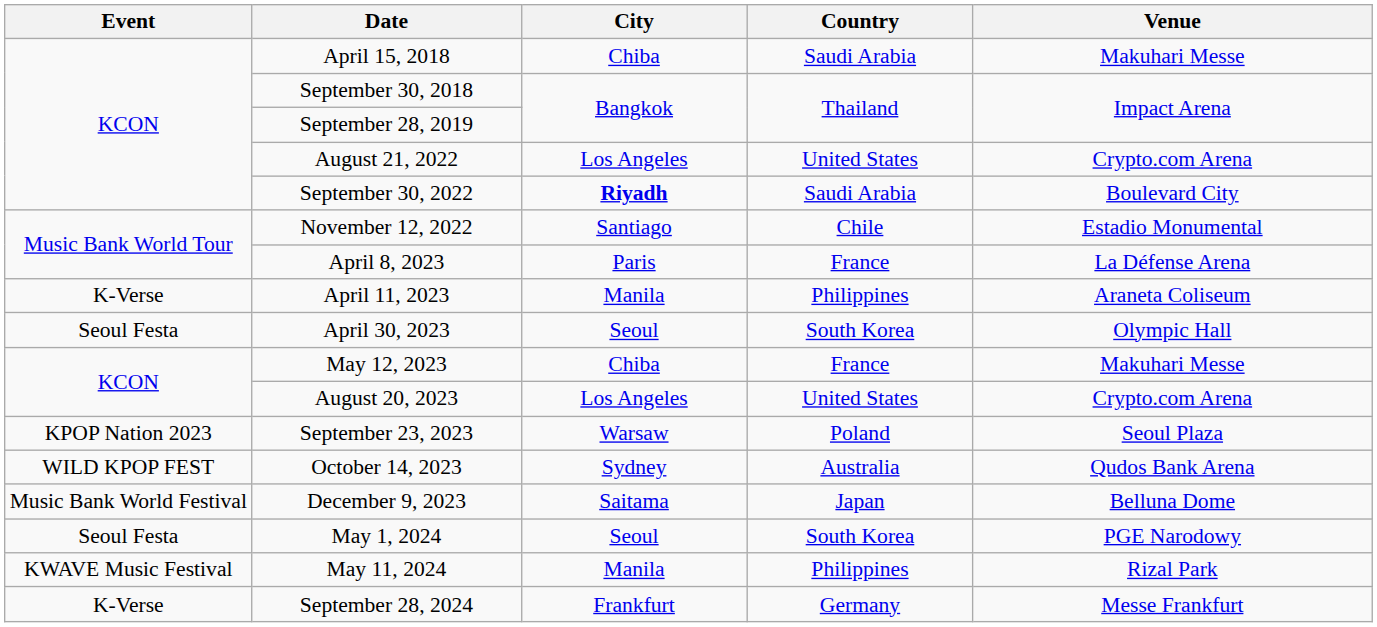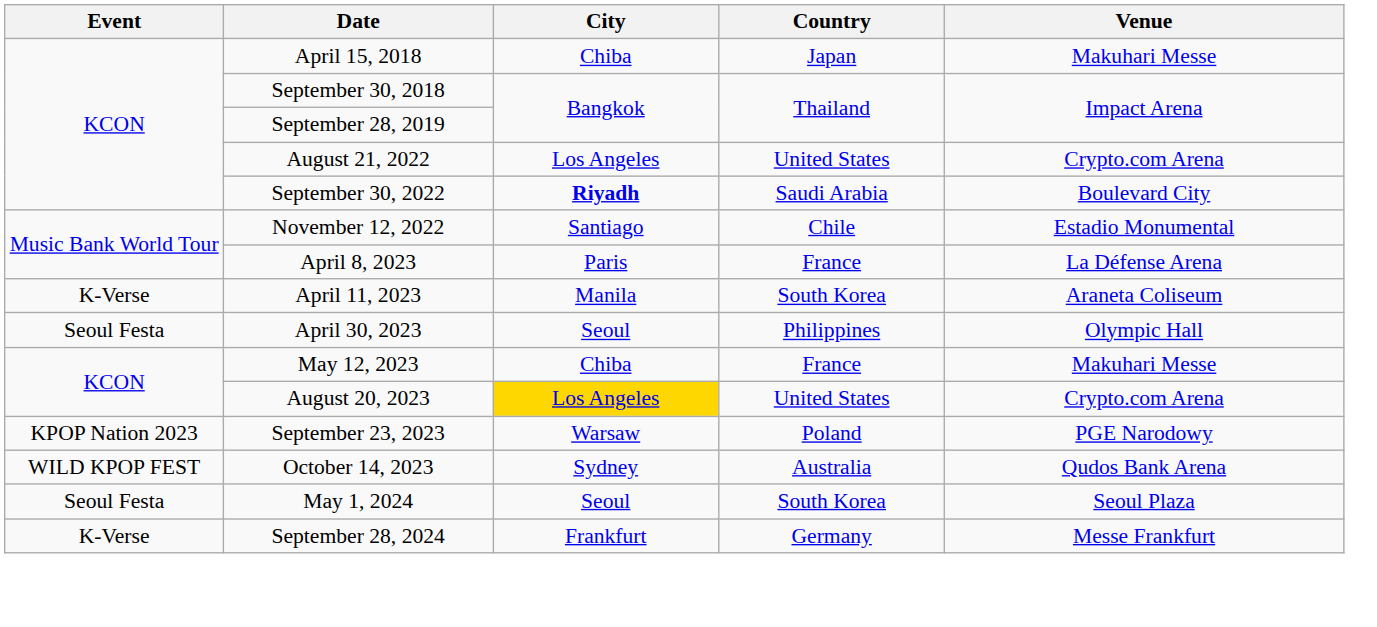 <table class="wikitable plainrowheaders" style="text-align:center">
 <tr>
 <th>Event</th>
 <th scope="col" style="width:12em">Date</th>
 <th scope="col" style="width:10em">City</th>
 <th scope="col" style="width:10em">Country</th>
 <th scope="col" style="width:18em">Venue</th>
 </tr>
 <tr>
 <td rowspan="5"><a href='#'>KCON</a></td>
 <td>April 15, 2018</td>
 <td><a href='#'>Chiba</a></td>
-<td><a href='#'>Saudi Arabia</a></td>
+<td><a href='#'>Japan</a></td>
 <td><a href='#'>Makuhari Messe</a></td>
 </tr>
 <tr>
 <td>September 30, 2018</td>
 <td rowspan="2"><a href='#'>Bangkok</a></td>
 <td rowspan="2"><a href='#'>Thailand</a></td>
 <td rowspan="2"><a href='#'>Impact Arena</a></td>
 </tr>
 <tr>
 <td>September 28, 2019</td>
 </tr>
 <tr>
 <td>August 21, 2022</td>
 <td><a href='#'>Los Angeles</a></td>
 <td><a href='#'>United States</a></td>
 <td><a href='#'>Crypto.com Arena</a></td>
 </tr>
 <tr>
 <td>September 30, 2022</td>
 <td><strong><a href='#'>Riyadh</a></strong></td>
 <td><a href='#'>Saudi Arabia</a></td>
 <td><a href='#'>Boulevard City</a></td>
 </tr>
 <tr>
 <td rowspan="2"><a href='#'>Music Bank World Tour</a></td>
 <td>November 12, 2022</td>
 <td><a href='#'>Santiago</a></td>
 <td><a href='#'>Chile</a></td>
 <td><a href='#'>Estadio Monumental</a></td>
 </tr>
 <tr>
 <td>April 8, 2023</td>
 <td><a href='#'>Paris</a></td>
 <td><a href='#'>France</a></td>
 <td><a href='#'>La Défense Arena</a></td>
 </tr>
 <tr>
 <td>K-Verse</td>
 <td>April 11, 2023</td>
 <td><a href='#'>Manila</a></td>
-<td><a href='#'>Philippines</a></td>
+<td><a href='#'>South Korea</a></td>
 <td><a href='#'>Araneta Coliseum</a></td>
 </tr>
 <tr>
 <td>Seoul Festa</td>
 <td>April 30, 2023</td>
 <td><a href='#'>Seoul</a></td>
-<td><a href='#'>South Korea</a></td>
+<td><a href='#'>Philippines</a></td>
 <td><a href='#'>Olympic Hall</a></td>
 </tr>
 <tr>
 <td rowspan="2"><a href='#'>KCON</a></td>
 <td>May 12, 2023</td>
 <td><a href='#'>Chiba</a></td>
 <td><a href='#'>France</a></td>
 <td><a href='#'>Makuhari Messe</a></td>
 </tr>
 <tr>
 <td>August 20, 2023</td>
-<td><a href='#'>Los Angeles</a></td>
+<td style="background: gold;"><a href='#'>Los Angeles</a></td>
 <td><a href='#'>United States</a></td>
 <td><a href='#'>Crypto.com Arena</a></td>
 </tr>
 <tr>
 <td>KPOP Nation 2023</td>
 <td>September 23, 2023</td>
 <td><a href='#'>Warsaw</a></td>
 <td><a href='#'>Poland</a></td>
-<td><a href='#'>Seoul Plaza</a></td>
+<td><a href='#'>PGE Narodowy</a></td>
 </tr>
 <tr>
 <td>WILD KPOP FEST</td>
 <td>October 14, 2023</td>
 <td><a href='#'>Sydney</a></td>
 <td><a href='#'>Australia</a></td>
 <td><a href='#'>Qudos Bank Arena</a></td>
 </tr>
 <tr>
-<td>Music Bank World Festival</td>
-<td>December 9, 2023</td>
-<td><a href='#'>Saitama</a></td>
-<td><a href='#'>Japan</a></td>
-<td><a href='#'>Belluna Dome</a></td>
-</tr>
-<tr>
 <td>Seoul Festa</td>
 <td>May 1, 2024</td>
 <td><a href='#'>Seoul</a></td>
 <td><a href='#'>South Korea</a></td>
-<td><a href='#'>PGE Narodowy</a></td>
-</tr>
-<tr>
-<td>KWAVE Music Festival</td>
-<td>May 11, 2024</td>
-<td><a href='#'>Manila</a></td>
-<td><a href='#'>Philippines</a></td>
-<td><a href='#'>Rizal Park</a></td>
+<td><a href='#'>Seoul Plaza</a></td>
 </tr>
 <tr>
 <td>K-Verse</td>
 <td>September 28, 2024</td>
 <td><a href='#'>Frankfurt</a></td>
 <td><a href='#'>Germany</a></td>
 <td><a href='#'>Messe Frankfurt</a></td>
 </tr>
 </table>
